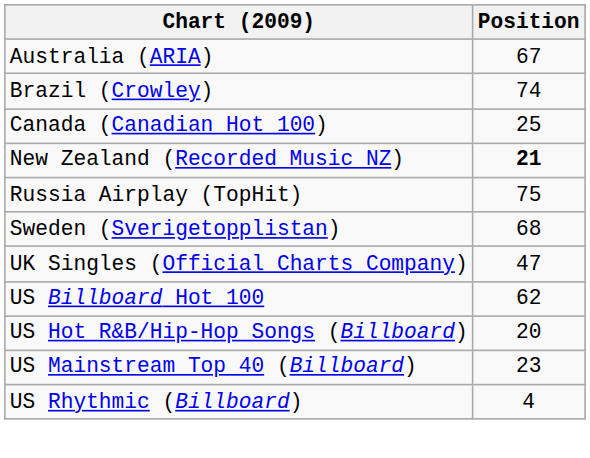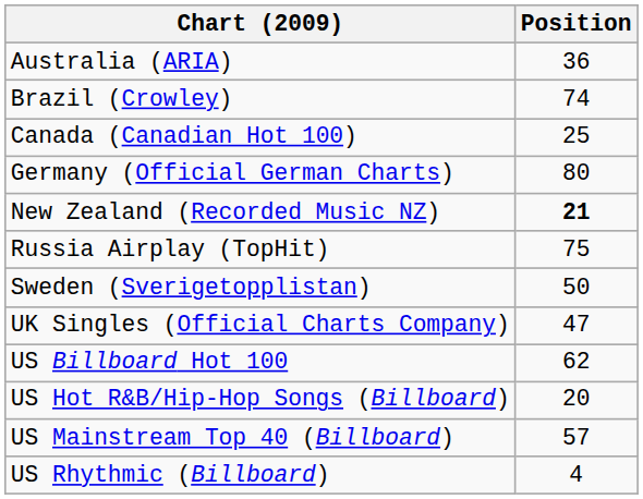 <table class="wikitable sortable">
 <tr>
 <th>Chart (2009)</th>
 <th>Position</th>
 </tr>
 <tr>
 <td>Australia (<a href='#'>ARIA</a>)</td>
-<td style="text-align:center;">67</td>
+<td style="text-align:center;">36</td>
 </tr>
 <tr>
 <td>Brazil (<a href='#'>Crowley</a>)</td>
 <td style="text-align:center;">74</td>
 </tr>
 <tr>
 <td>Canada (<a href='#'>Canadian Hot 100</a>)</td>
 <td style="text-align:center;">25</td>
+</tr>
+<tr>
+<td>Germany (<a href='#'>Official German Charts</a>)</td>
+<td style="text-align:center;">80</td>
 </tr>
 <tr>
 <td>New Zealand (<a href='#'>Recorded Music NZ</a>)</td>
 <td style="text-align:center;"><strong>21</strong></td>
 </tr>
 <tr>
 <td>Russia Airplay (TopHit)</td>
 <td style="text-align:center;">75</td>
 </tr>
 <tr>
 <td>Sweden (<a href='#'>Sverigetopplistan</a>)</td>
-<td style="text-align:center;">68</td>
+<td style="text-align:center;">50</td>
 </tr>
 <tr>
 <td>UK Singles (<a href='#'>Official Charts Company</a>)</td>
 <td style="text-align:center;">47</td>
 </tr>
 <tr>
 <td>US <a href='#'><em>Billboard</em> Hot 100</a></td>
 <td style="text-align:center;">62</td>
 </tr>
 <tr>
 <td>US <a href='#'>Hot R&B/Hip-Hop Songs</a> (<em><a href='#'>Billboard</a></em>)</td>
 <td style="text-align:center;">20</td>
 </tr>
 <tr>
 <td>US <a href='#'>Mainstream Top 40</a> (<em><a href='#'>Billboard</a></em>)</td>
-<td style="text-align:center;">23</td>
+<td style="text-align:center;">57</td>
 </tr>
 <tr>
 <td>US <a href='#'>Rhythmic</a> (<em><a href='#'>Billboard</a></em>)</td>
 <td style="text-align:center;">4</td>
 </tr>
 </table>
